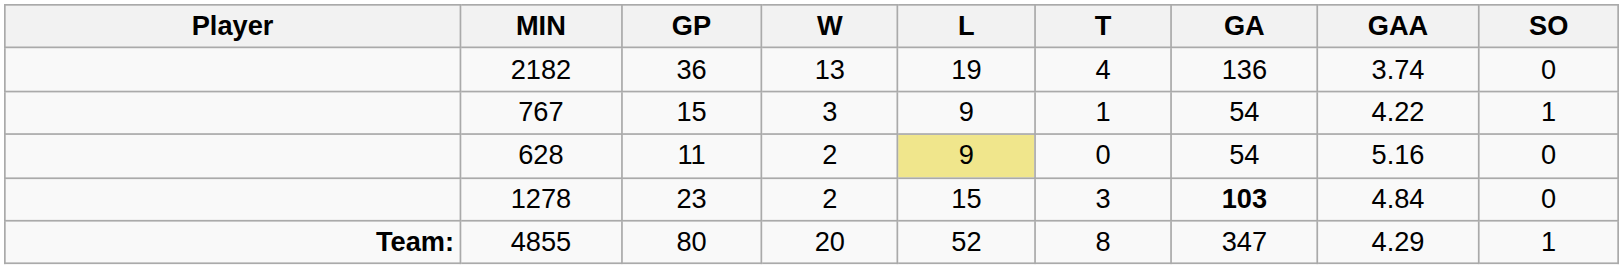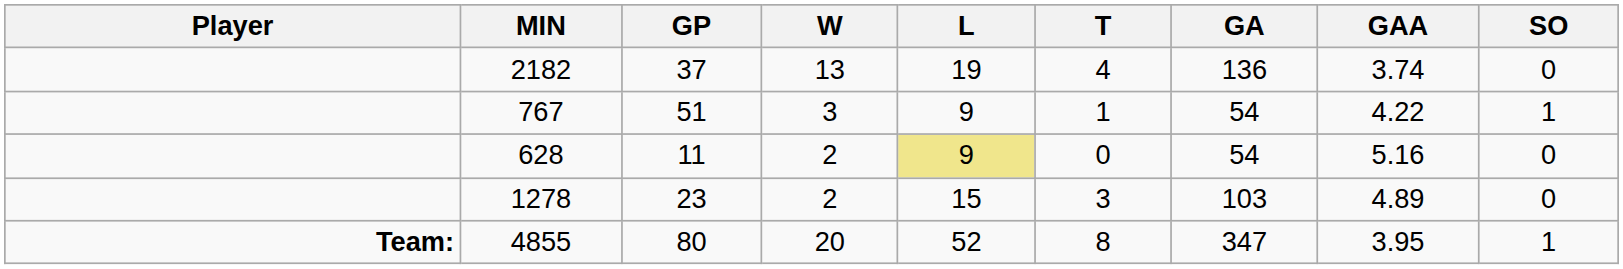 <table class="wikitable sortable" width="60%">
 <tr>
 <th bgcolor="#DDDDFF" width="10%">Player</th>
 <th width="3%" bgcolor="#DDDDFF" title="Minutes played">MIN</th>
 <th width="3%" bgcolor="#DDDDFF" title="Games played in">GP</th>
 <th width="3%" bgcolor="#DDDDFF" title="Games played in">W</th>
 <th width="3%" bgcolor="#DDDDFF"title="Games played in">L</th>
 <th width="3%" bgcolor="#DDDDFF" title="Ties">T</th>
 <th width="3%" bgcolor="#DDDDFF" title="Goals against">GA</th>
 <th width="3%" bgcolor="#DDDDFF" title="Goals against average">GAA</th>
 <th width="3%" bgcolor="#DDDDFF"title="Shut-outs">SO</th>
 </tr>
 <tr align="center">
 <td align="right"></td>
 <td>2182</td>
-<td>36</td>
+<td>37</td>
 <td>13</td>
 <td>19</td>
 <td>4</td>
 <td>136</td>
 <td>3.74</td>
 <td>0</td>
 </tr>
 <tr align="center">
 <td align="right"></td>
 <td>767</td>
-<td>15</td>
+<td>51</td>
 <td>3</td>
 <td>9</td>
 <td>1</td>
 <td>54</td>
 <td>4.22</td>
 <td>1</td>
 </tr>
 <tr align="center">
 <td align="right"></td>
 <td>628</td>
 <td>11</td>
 <td>2</td>
 <td style="background: khaki;">9</td>
 <td>0</td>
 <td>54</td>
 <td>5.16</td>
 <td>0</td>
 </tr>
 <tr align="center">
 <td align="right"></td>
 <td>1278</td>
 <td>23</td>
 <td>2</td>
 <td>15</td>
 <td>3</td>
-<td><strong>103</strong></td>
-<td>4.84</td>
+<td>103</td>
+<td>4.89</td>
 <td>0</td>
 </tr>
 <tr align="center">
 <td align="right"><strong>Team:</strong></td>
 <td>4855</td>
 <td>80</td>
 <td>20</td>
 <td>52</td>
 <td>8</td>
 <td>347</td>
-<td>4.29</td>
+<td>3.95</td>
 <td>1</td>
 </tr>
 </table>
